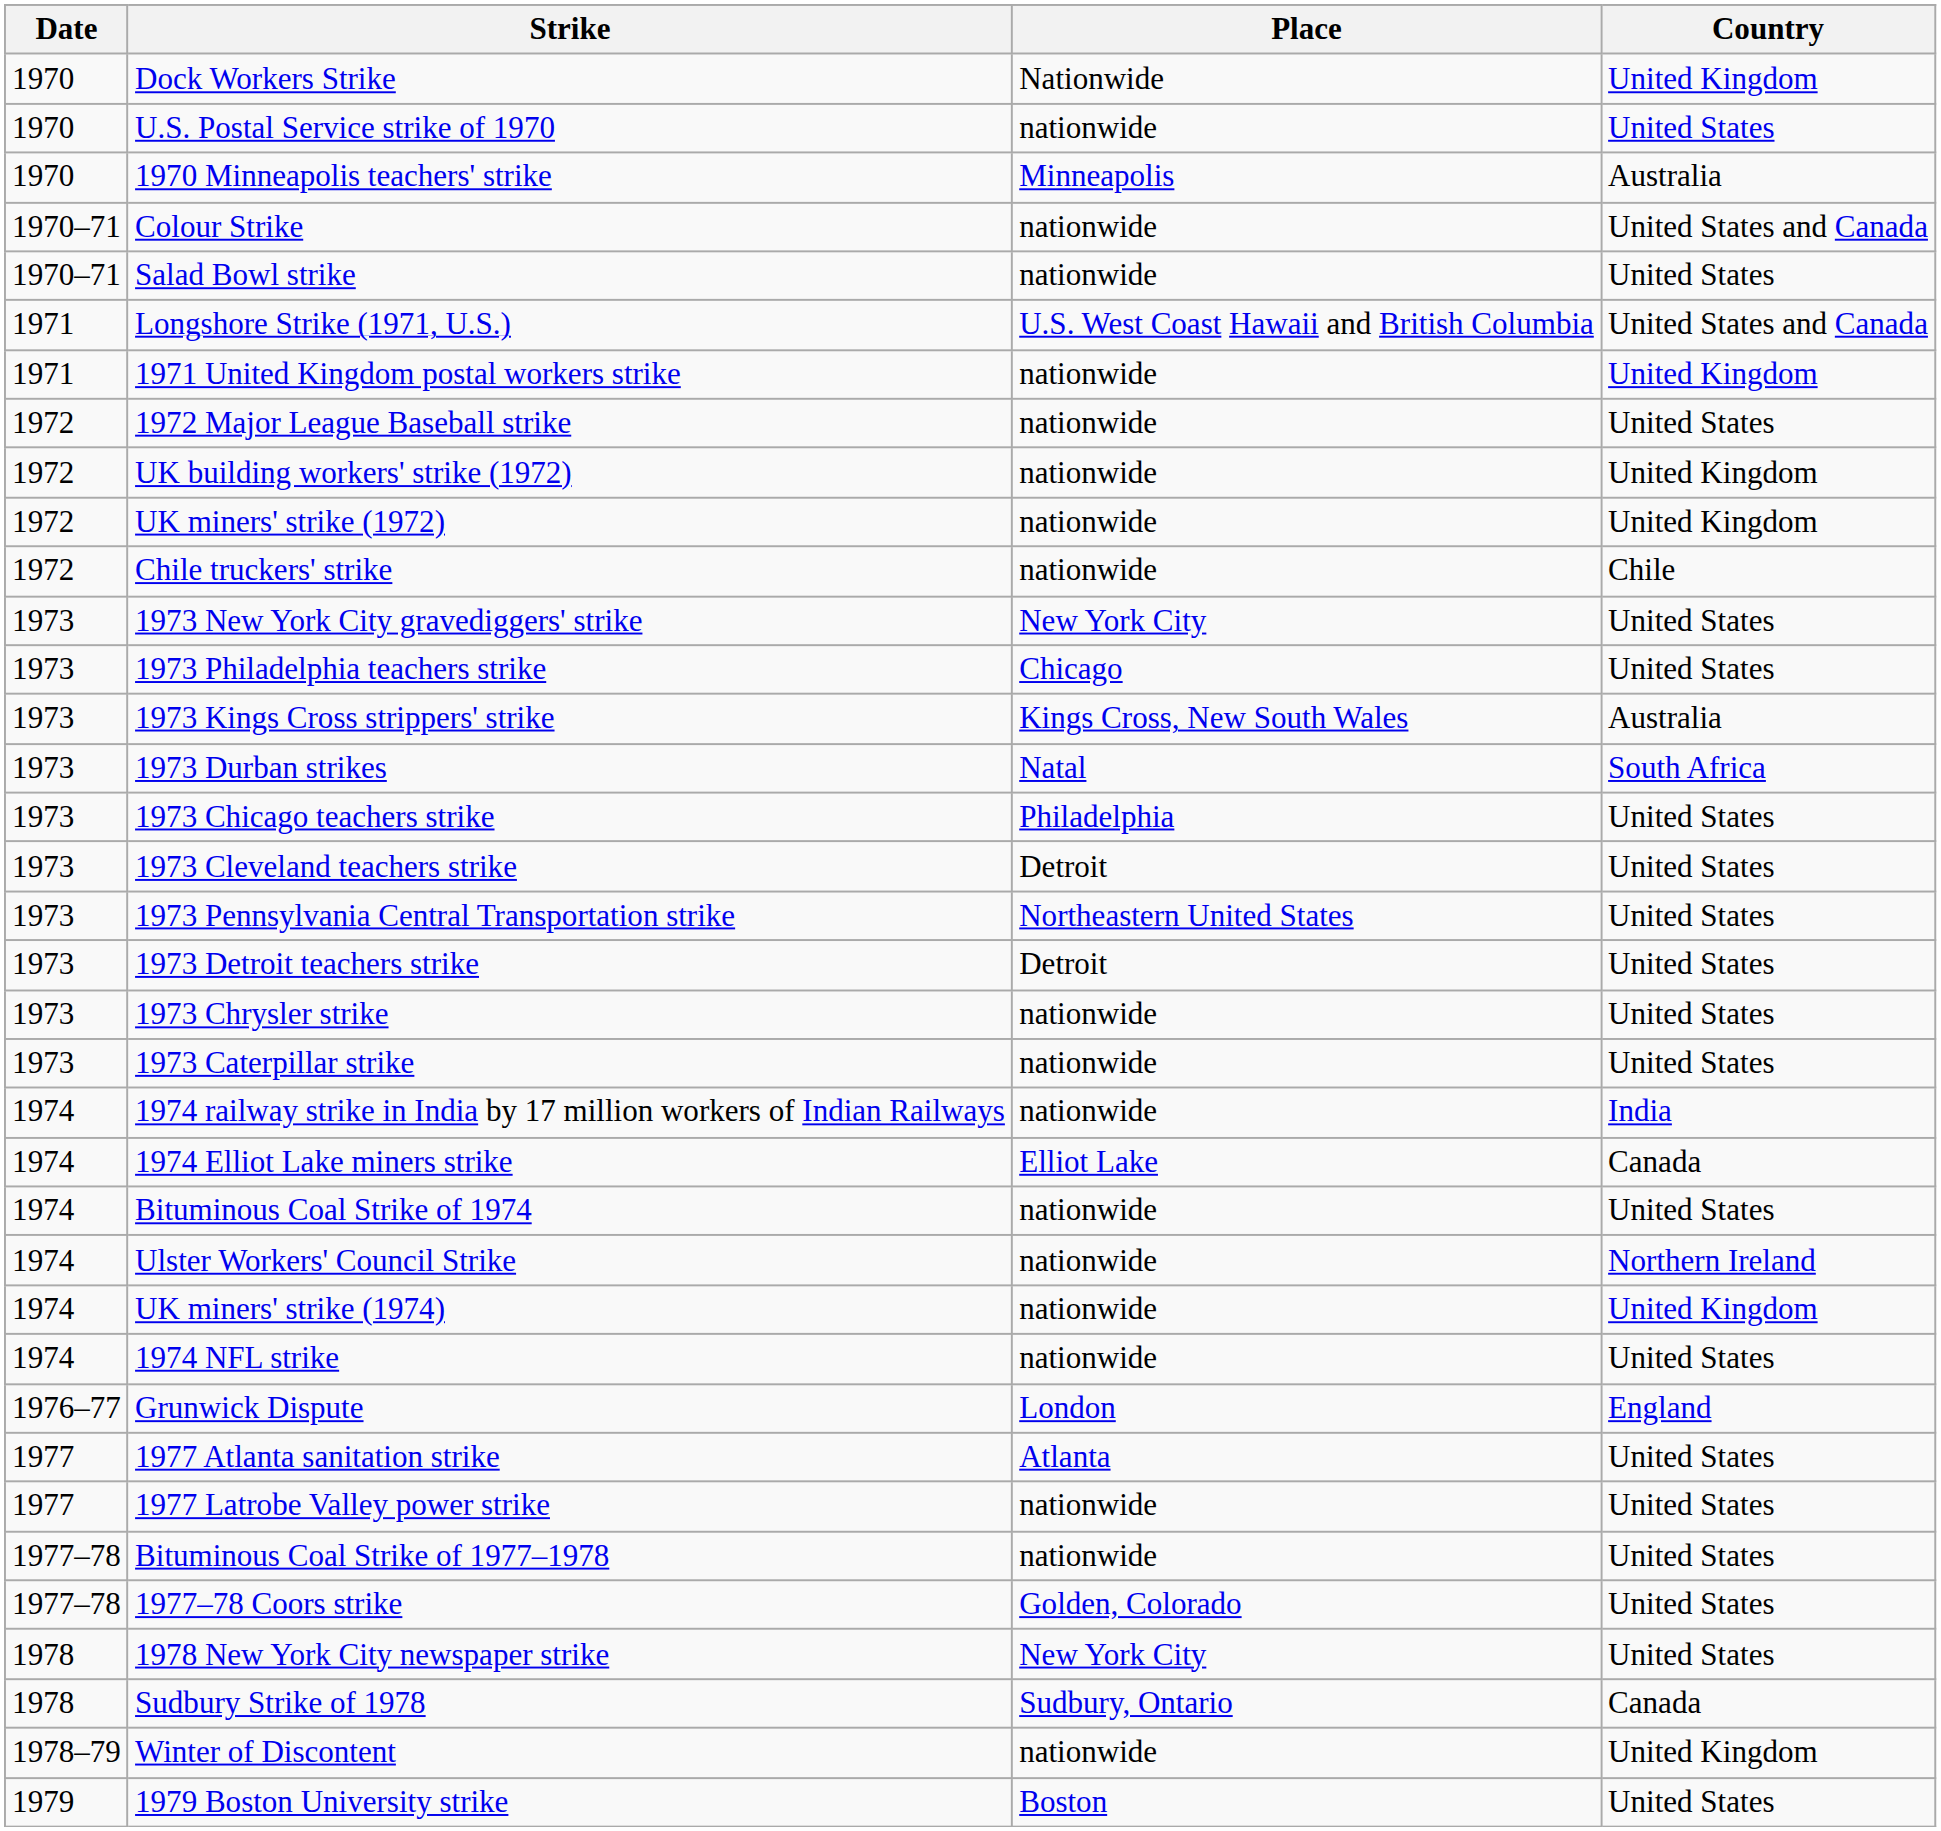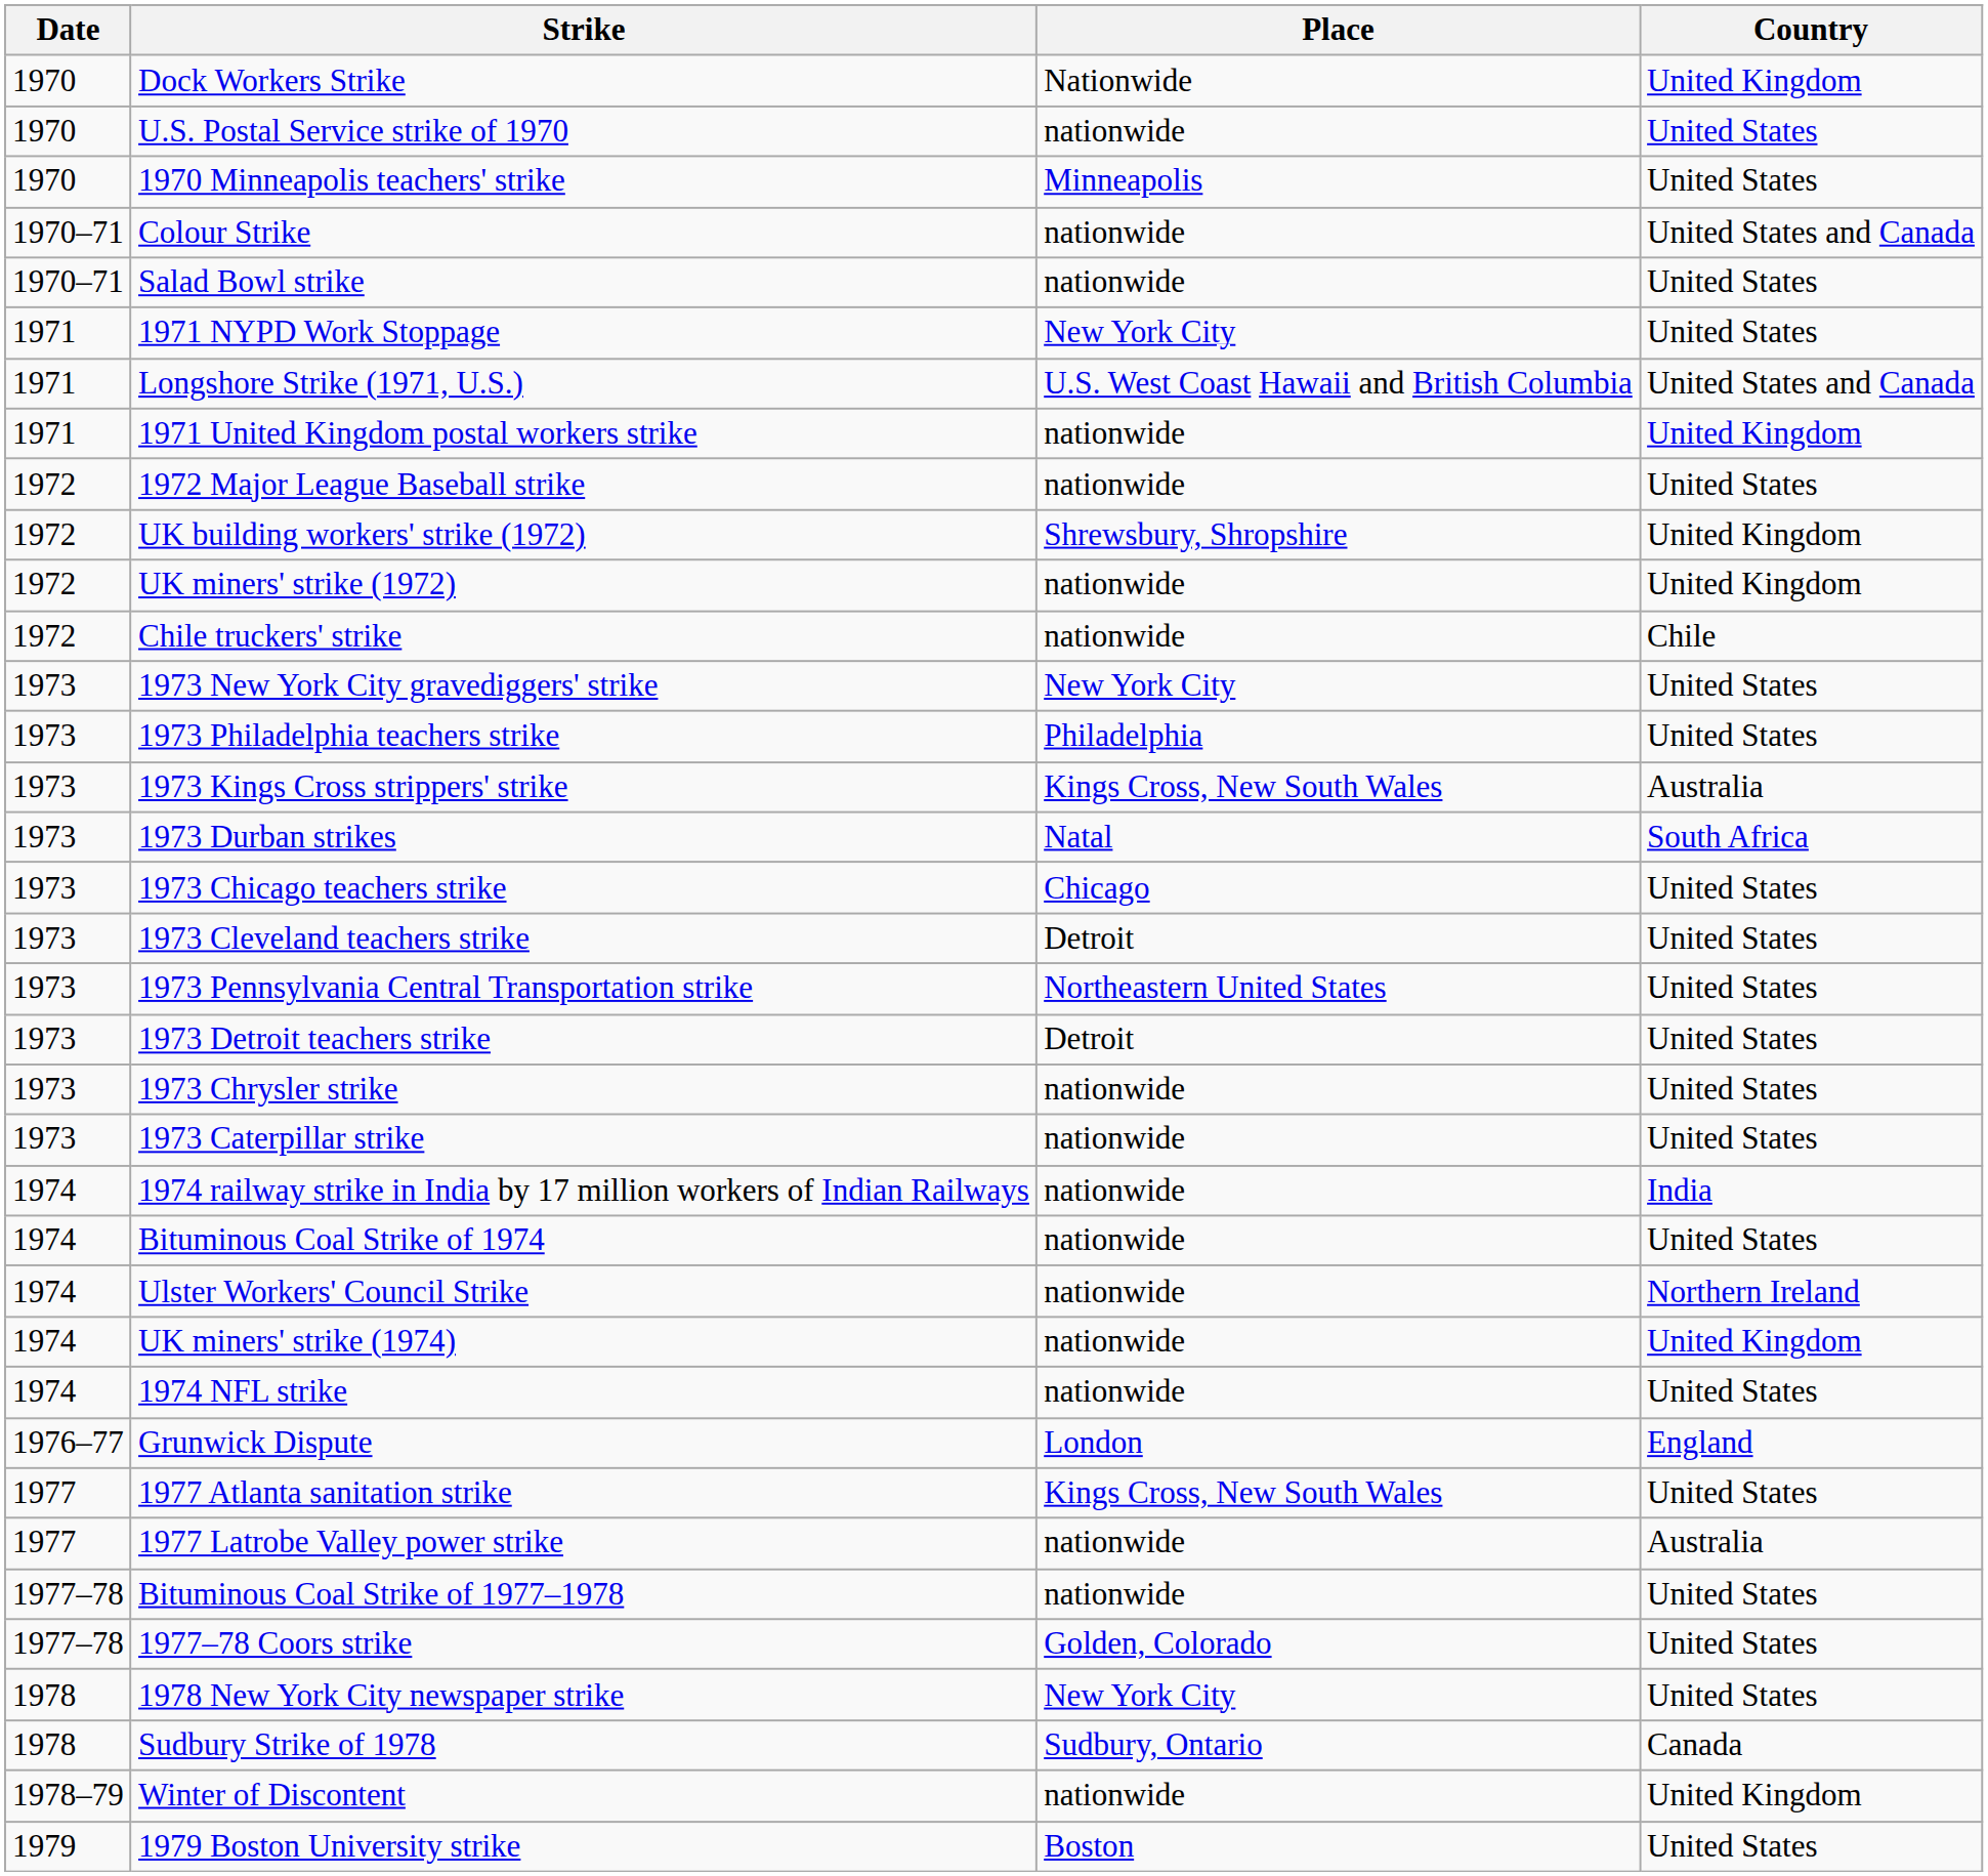 <table class="wikitable sortable">
 <tr>
 <th>Date</th>
 <th>Strike</th>
 <th>Place</th>
 <th>Country</th>
 </tr>
 <tr>
 <td>1970</td>
 <td><a href='#'>Dock Workers Strike</a></td>
 <td>Nationwide</td>
 <td><a href='#'>United Kingdom</a></td>
 </tr>
 <tr>
 <td>1970</td>
 <td><a href='#'>U.S. Postal Service strike of 1970</a></td>
 <td>nationwide</td>
 <td><a href='#'>United States</a></td>
 </tr>
 <tr>
 <td>1970</td>
 <td><a href='#'>1970 Minneapolis teachers' strike</a></td>
 <td><a href='#'>Minneapolis</a></td>
-<td>Australia</td>
+<td>United States</td>
 </tr>
 <tr>
 <td>1970–71</td>
 <td><a href='#'>Colour Strike</a></td>
 <td>nationwide</td>
 <td>United States and <a href='#'>Canada</a></td>
 </tr>
 <tr>
 <td>1970–71</td>
 <td><a href='#'>Salad Bowl strike</a></td>
 <td>nationwide</td>
+<td>United States</td>
+</tr>
+<tr>
+<td>1971</td>
+<td><a href='#'>1971 NYPD Work Stoppage</a></td>
+<td><a href='#'>New York City</a></td>
 <td>United States</td>
 </tr>
 <tr>
 <td>1971</td>
 <td><a href='#'>Longshore Strike (1971, U.S.)</a></td>
 <td><a href='#'>U.S. West Coast</a> <a href='#'>Hawaii</a> and <a href='#'>British Columbia</a></td>
 <td>United States and <a href='#'>Canada</a></td>
 </tr>
 <tr>
 <td>1971</td>
 <td><a href='#'>1971 United Kingdom postal workers strike</a></td>
 <td>nationwide</td>
 <td><a href='#'>United Kingdom</a></td>
 </tr>
 <tr>
 <td>1972</td>
 <td><a href='#'>1972 Major League Baseball strike</a></td>
 <td>nationwide</td>
 <td>United States</td>
 </tr>
 <tr>
 <td>1972</td>
 <td><a href='#'>UK building workers' strike (1972)</a></td>
-<td>nationwide</td>
+<td><a href='#'>Shrewsbury, Shropshire</a></td>
 <td>United Kingdom</td>
 </tr>
 <tr>
 <td>1972</td>
 <td><a href='#'>UK miners' strike (1972)</a></td>
 <td>nationwide</td>
 <td>United Kingdom</td>
 </tr>
 <tr>
 <td>1972</td>
 <td><a href='#'>Chile truckers' strike</a></td>
 <td>nationwide</td>
 <td>Chile</td>
 </tr>
 <tr>
 <td>1973</td>
 <td><a href='#'>1973 New York City gravediggers' strike</a></td>
 <td><a href='#'>New York City</a></td>
 <td>United States</td>
 </tr>
 <tr>
 <td>1973</td>
 <td><a href='#'>1973 Philadelphia teachers strike</a></td>
-<td><a href='#'>Chicago</a></td>
+<td><a href='#'>Philadelphia</a></td>
 <td>United States</td>
 </tr>
 <tr>
 <td>1973</td>
 <td><a href='#'>1973 Kings Cross strippers' strike</a></td>
 <td><a href='#'>Kings Cross, New South Wales</a></td>
 <td>Australia</td>
 </tr>
 <tr>
 <td>1973</td>
 <td><a href='#'>1973 Durban strikes</a></td>
 <td><a href='#'>Natal</a></td>
 <td><a href='#'>South Africa</a></td>
 </tr>
 <tr>
 <td>1973</td>
 <td><a href='#'>1973 Chicago teachers strike</a></td>
-<td><a href='#'>Philadelphia</a></td>
+<td><a href='#'>Chicago</a></td>
 <td>United States</td>
 </tr>
 <tr>
 <td>1973</td>
 <td><a href='#'>1973 Cleveland teachers strike</a></td>
 <td>Detroit</td>
 <td>United States</td>
 </tr>
 <tr>
 <td>1973</td>
 <td><a href='#'>1973 Pennsylvania Central Transportation strike</a></td>
 <td><a href='#'>Northeastern United States</a></td>
 <td>United States</td>
 </tr>
 <tr>
 <td>1973</td>
 <td><a href='#'>1973 Detroit teachers strike</a></td>
 <td>Detroit</td>
 <td>United States</td>
 </tr>
 <tr>
 <td>1973</td>
 <td><a href='#'>1973 Chrysler strike</a></td>
 <td>nationwide</td>
 <td>United States</td>
 </tr>
 <tr>
 <td>1973</td>
 <td><a href='#'>1973 Caterpillar strike</a></td>
 <td>nationwide</td>
 <td>United States</td>
 </tr>
 <tr>
 <td>1974</td>
 <td><a href='#'>1974 railway strike in India</a> by 17 million workers of <a href='#'>Indian Railways</a></td>
 <td>nationwide</td>
 <td><a href='#'>India</a></td>
 </tr>
 <tr>
 <td>1974</td>
-<td><a href='#'>1974 Elliot Lake miners strike</a></td>
-<td><a href='#'>Elliot Lake</a></td>
-<td>Canada</td>
-</tr>
-<tr>
-<td>1974</td>
 <td><a href='#'>Bituminous Coal Strike of 1974</a></td>
 <td>nationwide</td>
 <td>United States</td>
 </tr>
 <tr>
 <td>1974</td>
 <td><a href='#'>Ulster Workers' Council Strike</a></td>
 <td>nationwide</td>
 <td><a href='#'>Northern Ireland</a></td>
 </tr>
 <tr>
 <td>1974</td>
 <td><a href='#'>UK miners' strike (1974)</a></td>
 <td>nationwide</td>
 <td><a href='#'>United Kingdom</a></td>
 </tr>
 <tr>
 <td>1974</td>
 <td><a href='#'>1974 NFL strike</a></td>
 <td>nationwide</td>
 <td>United States</td>
 </tr>
 <tr>
 <td>1976–77</td>
 <td><a href='#'>Grunwick Dispute</a></td>
 <td><a href='#'>London</a></td>
 <td><a href='#'>England</a></td>
 </tr>
 <tr>
 <td>1977</td>
 <td><a href='#'>1977 Atlanta sanitation strike</a></td>
-<td><a href='#'>Atlanta</a></td>
+<td><a href='#'>Kings Cross, New South Wales</a></td>
 <td>United States</td>
 </tr>
 <tr>
 <td>1977</td>
 <td><a href='#'>1977 Latrobe Valley power strike</a></td>
 <td>nationwide</td>
-<td>United States</td>
+<td>Australia</td>
 </tr>
 <tr>
 <td>1977–78</td>
 <td><a href='#'>Bituminous Coal Strike of 1977–1978</a></td>
 <td>nationwide</td>
 <td>United States</td>
 </tr>
 <tr>
 <td>1977–78</td>
 <td><a href='#'>1977–78 Coors strike</a></td>
 <td><a href='#'>Golden, Colorado</a></td>
 <td>United States</td>
 </tr>
 <tr>
 <td>1978</td>
 <td><a href='#'>1978 New York City newspaper strike</a></td>
 <td><a href='#'>New York City</a></td>
 <td>United States</td>
 </tr>
 <tr>
 <td>1978</td>
 <td><a href='#'>Sudbury Strike of 1978</a></td>
 <td><a href='#'>Sudbury, Ontario</a></td>
 <td>Canada</td>
 </tr>
 <tr>
 <td>1978–79</td>
 <td><a href='#'>Winter of Discontent</a></td>
 <td>nationwide</td>
 <td>United Kingdom</td>
 </tr>
 <tr>
 <td>1979</td>
 <td><a href='#'>1979 Boston University strike</a></td>
 <td><a href='#'>Boston</a></td>
 <td>United States</td>
 </tr>
 </table>
